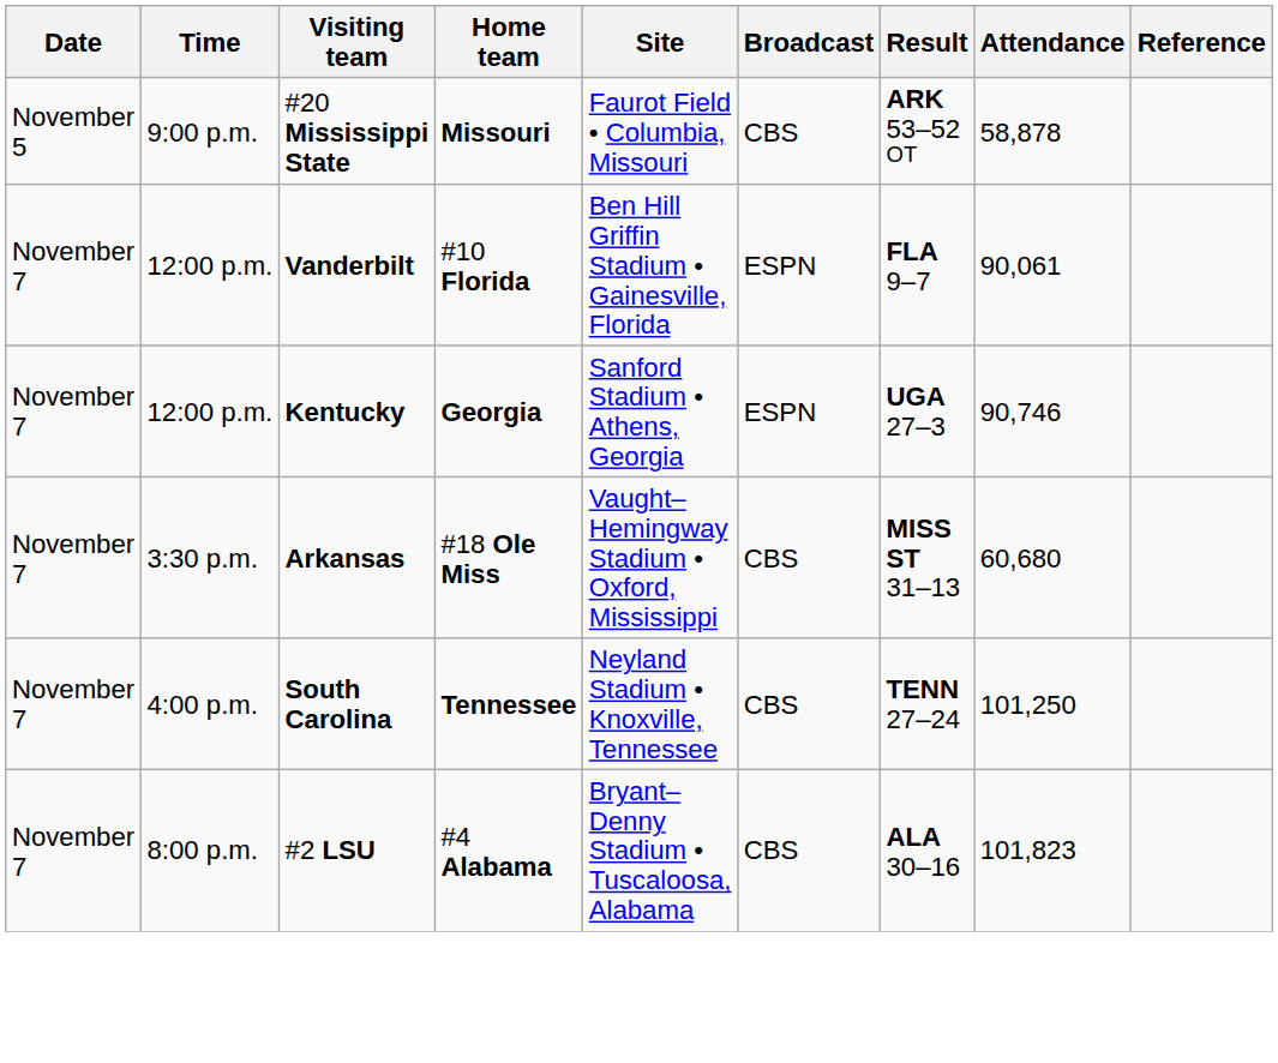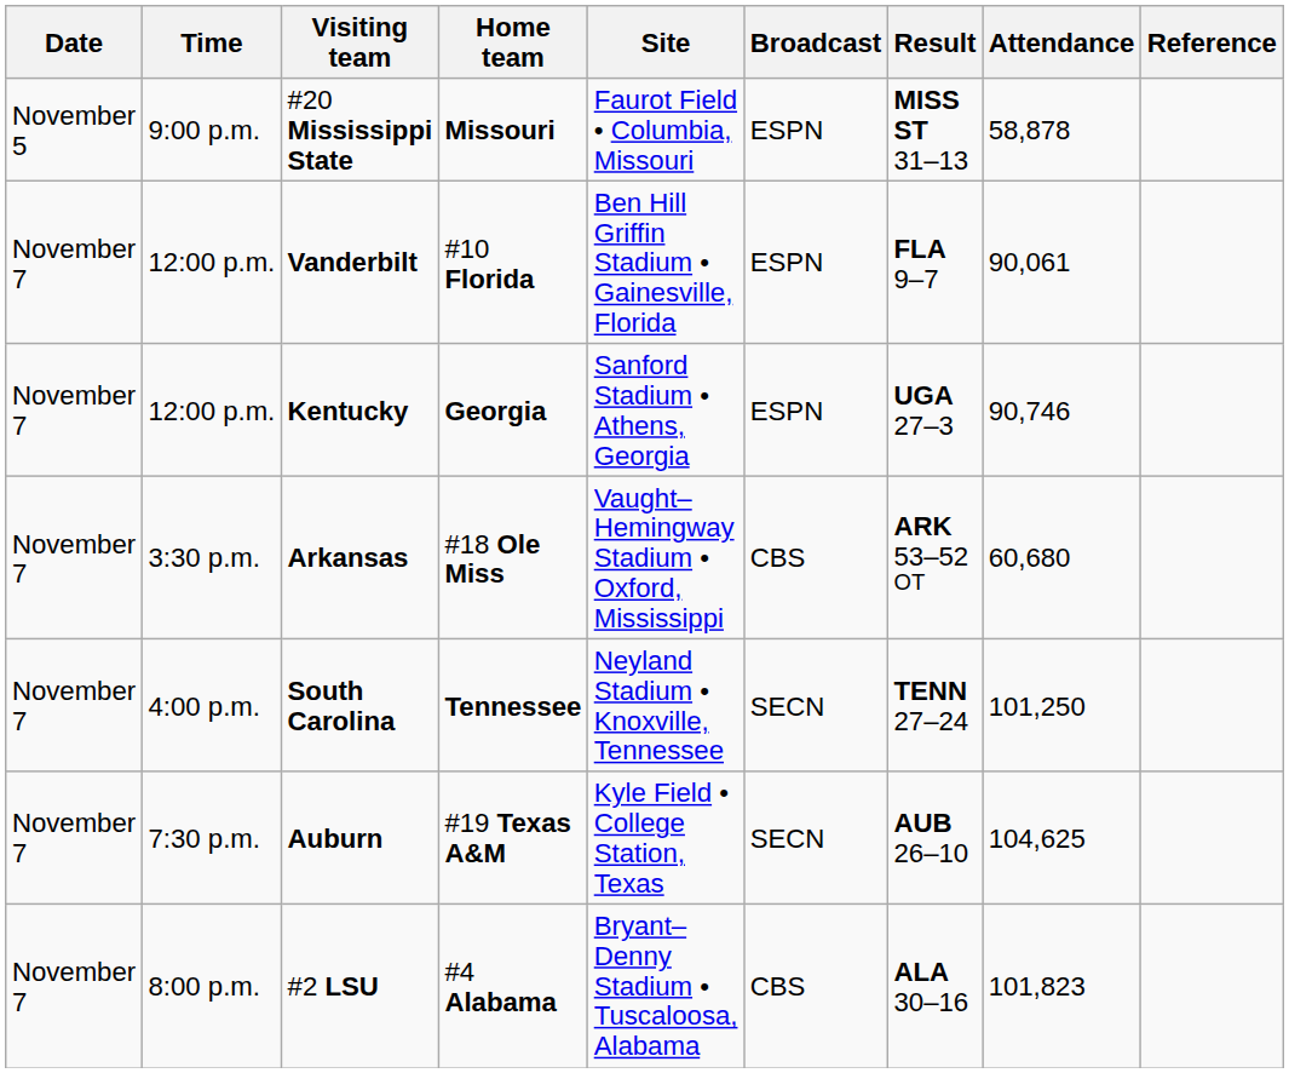 <table class="wikitable" style="font-size:95%;">
 <tr>
 <th>Date</th>
 <th>Time</th>
 <th>Visiting team</th>
 <th>Home team</th>
 <th>Site</th>
 <th>Broadcast</th>
 <th>Result</th>
 <th>Attendance</th>
 <th class="unsortable">Reference</th>
 </tr>
 <tr bgcolor=>
 <td>November 5</td>
 <td>9:00 p.m.</td>
 <td>#20 <strong>Mississippi State</strong></td>
 <td><strong>Missouri</strong></td>
 <td><a href='#'>Faurot Field</a> • <a href='#'>Columbia, Missouri</a></td>
-<td>CBS</td>
-<td><strong>ARK</strong> 53–52 <sup>OT</sup></td>
+<td>ESPN</td>
+<td><strong>MISS ST</strong> 31–13</td>
 <td>58,878</td>
 <td></td>
 </tr>
 <tr bgcolor=>
 <td>November 7</td>
 <td>12:00 p.m.</td>
 <td><strong>Vanderbilt</strong></td>
 <td>#10 <strong>Florida</strong></td>
 <td><a href='#'>Ben Hill Griffin Stadium</a> • <a href='#'>Gainesville, Florida</a></td>
 <td>ESPN</td>
 <td><strong>FLA</strong> 9–7</td>
 <td>90,061</td>
 <td></td>
 </tr>
 <tr bgcolor=>
 <td>November 7</td>
 <td>12:00 p.m.</td>
 <td><strong>Kentucky</strong></td>
 <td><strong>Georgia</strong></td>
 <td><a href='#'>Sanford Stadium</a> • <a href='#'>Athens, Georgia</a></td>
 <td>ESPN</td>
 <td><strong>UGA</strong> 27–3</td>
 <td>90,746</td>
 <td></td>
 </tr>
 <tr bgcolor=>
 <td>November 7</td>
 <td>3:30 p.m.</td>
 <td><strong>Arkansas</strong></td>
 <td>#18 <strong>Ole Miss</strong></td>
 <td><a href='#'>Vaught–Hemingway Stadium</a> • <a href='#'>Oxford, Mississippi</a></td>
 <td>CBS</td>
-<td><strong>MISS ST</strong> 31–13</td>
+<td><strong>ARK</strong> 53–52 <sup>OT</sup></td>
 <td>60,680</td>
 <td></td>
 </tr>
 <tr bgcolor=>
 <td>November 7</td>
 <td>4:00 p.m.</td>
 <td><strong>South Carolina</strong></td>
 <td><strong>Tennessee</strong></td>
 <td><a href='#'>Neyland Stadium</a> • <a href='#'>Knoxville, Tennessee</a></td>
-<td>CBS</td>
+<td>SECN</td>
 <td><strong>TENN</strong> 27–24</td>
 <td>101,250</td>
+<td></td>
+</tr>
+<tr bgcolor=>
+<td>November 7</td>
+<td>7:30 p.m.</td>
+<td><strong>Auburn</strong></td>
+<td>#19 <strong>Texas A&M</strong></td>
+<td><a href='#'>Kyle Field</a> • <a href='#'>College Station, Texas</a></td>
+<td>SECN</td>
+<td><strong>AUB</strong> 26–10</td>
+<td>104,625</td>
 <td></td>
 </tr>
 <tr bgcolor=>
 <td>November 7</td>
 <td>8:00 p.m.</td>
 <td>#2 <strong>LSU</strong></td>
 <td>#4 <strong>Alabama</strong></td>
 <td><a href='#'>Bryant–Denny Stadium</a> • <a href='#'>Tuscaloosa, Alabama</a></td>
 <td>CBS</td>
 <td><strong>ALA</strong> 30–16</td>
 <td>101,823</td>
 <td></td>
 </tr>
 </table>
